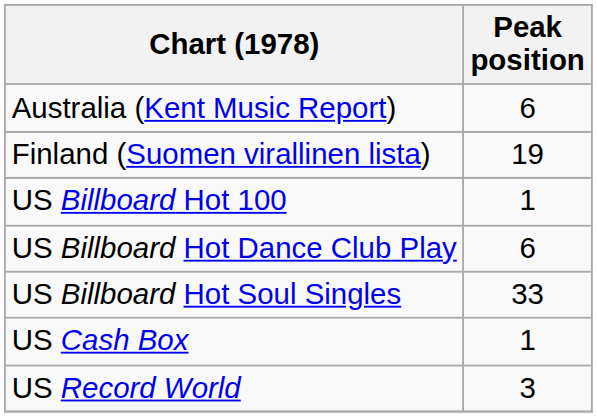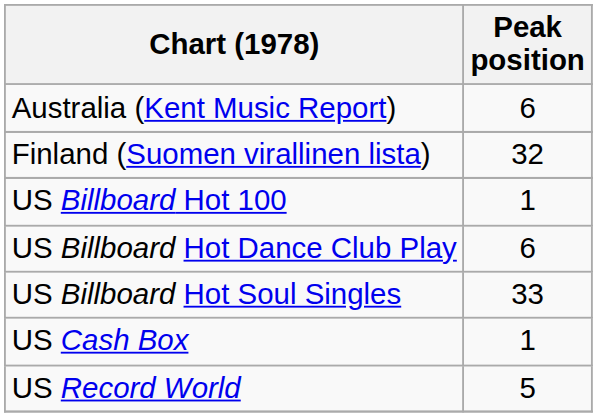 <table class="wikitable sortable">
 <tr>
 <th>Chart (1978)</th>
 <th>Peak<br>position</th>
 </tr>
 <tr>
 <td>Australia (<a href='#'>Kent Music Report</a>)</td>
 <td align="center">6</td>
 </tr>
 <tr>
 </tr>
 <tr>
 </tr>
 <tr>
 </tr>
 <tr>
 </tr>
 <tr>
 <td>Finland (<a href='#'>Suomen virallinen lista</a>)</td>
-<td align="center">19</td>
+<td align="center">32</td>
 </tr>
 <tr>
 </tr>
 <tr>
 </tr>
 <tr>
 </tr>
 <tr>
 </tr>
 <tr>
 </tr>
 <tr>
 </tr>
 <tr>
 </tr>
 <tr>
 </tr>
 <tr>
 <td>US <a href='#'><em>Billboard</em> Hot 100</a></td>
 <td align="center">1</td>
 </tr>
 <tr>
 <td>US <em>Billboard</em> <a href='#'>Hot Dance Club Play</a></td>
 <td align="center">6</td>
 </tr>
 <tr>
 <td>US <em>Billboard</em> <a href='#'>Hot Soul Singles</a></td>
 <td align="center">33</td>
 </tr>
 <tr>
 <td>US <em><a href='#'>Cash Box</a></em></td>
 <td align="center">1</td>
 </tr>
 <tr>
 <td>US <em><a href='#'>Record World</a></em></td>
-<td align="center">3</td>
+<td align="center">5</td>
 </tr>
 <tr>
 </tr>
 </table>
